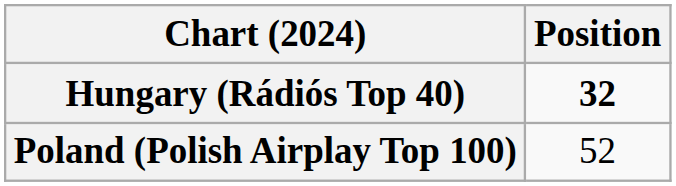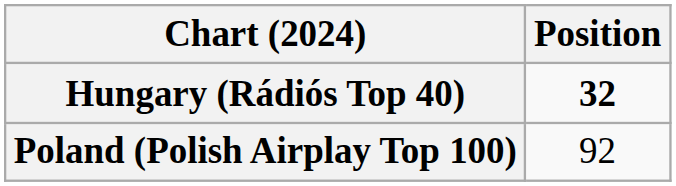 <table class="wikitable plainrowheaders" style="text-align:center">
 <tr>
 <th scope="col">Chart (2024)</th>
 <th scope="col">Position</th>
 </tr>
 <tr>
 <th scope="row">Hungary (Rádiós Top 40)</th>
 <td><strong>32</strong></td>
 </tr>
 <tr>
 <th scope="row">Poland (Polish Airplay Top 100)</th>
-<td>52</td>
+<td>92</td>
 </tr>
 </table>
